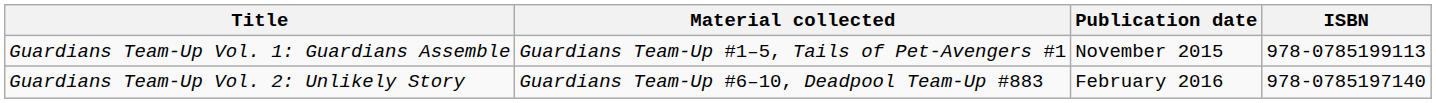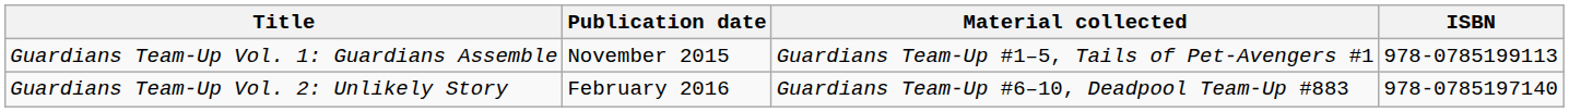 <table class="wikitable">
 <tr>
 <th>Title</th>
+<th>Publication date</th>
 <th>Material collected</th>
-<th>Publication date</th>
 <th>ISBN</th>
 </tr>
 <tr>
 <td><em>Guardians Team-Up Vol. 1: Guardians Assemble</em></td>
+<td>November 2015</td>
 <td><em>Guardians Team-Up</em> #1–5, <em>Tails of Pet-Avengers</em> #1</td>
-<td>November 2015</td>
 <td>978-0785199113</td>
 </tr>
 <tr>
 <td><em>Guardians Team-Up Vol. 2: Unlikely Story</em></td>
+<td>February 2016</td>
 <td><em>Guardians Team-Up</em> #6–10, <em>Deadpool Team-Up</em> #883</td>
-<td>February 2016</td>
 <td>978-0785197140</td>
 </tr>
 </table>
